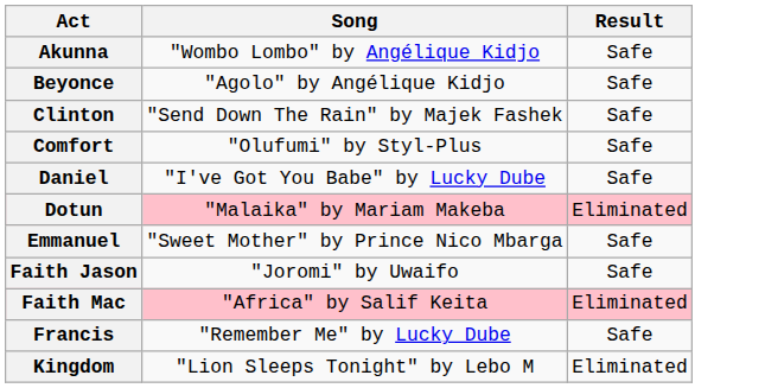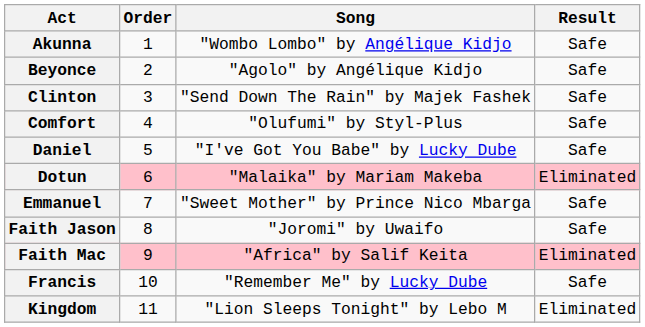 <table class="wikitable plainrowheaders" style="text-align:center;">
 <tr>
 <th scope"col">Act</th>
+<th scope"col">Order</th>
 <th scope"col">Song</th>
 <th scope"col">Result</th>
 </tr>
 <tr>
 <th scope=row>Akunna</th>
+<td>1</td>
 <td>"Wombo Lombo" by <a href='#'>Angélique Kidjo</a></td>
 <td>Safe</td>
 </tr>
 <tr>
 <th scope=row>Beyonce</th>
+<td>2</td>
 <td>"Agolo" by Angélique Kidjo</td>
 <td>Safe</td>
 </tr>
 <tr>
 <th scope=row>Clinton</th>
+<td>3</td>
 <td>"Send Down The Rain" by Majek Fashek</td>
 <td>Safe</td>
 </tr>
 <tr>
 <th scope=row>Comfort</th>
+<td>4</td>
 <td>"Olufumi" by Styl-Plus</td>
 <td>Safe</td>
 </tr>
 <tr>
 <th scope=row>Daniel</th>
+<td>5</td>
 <td>"I've Got You Babe" by <a href='#'>Lucky Dube</a></td>
 <td>Safe</td>
 </tr>
 <tr style="background:pink">
 <th scope=row>Dotun</th>
+<td>6</td>
 <td>"Malaika" by Mariam Makeba</td>
 <td>Eliminated</td>
 </tr>
 <tr>
 <th scope=row>Emmanuel</th>
+<td>7</td>
 <td>"Sweet Mother" by Prince Nico Mbarga</td>
 <td>Safe</td>
 </tr>
 <tr>
 <th scope=row>Faith Jason</th>
+<td>8</td>
 <td>"Joromi" by Uwaifo</td>
 <td>Safe</td>
 </tr>
 <tr style="background:pink">
 <th scope=row>Faith Mac</th>
+<td>9</td>
 <td>"Africa" by Salif Keita</td>
 <td>Eliminated</td>
 </tr>
 <tr>
 <th scope=row>Francis</th>
+<td>10</td>
 <td>"Remember Me" by <a href='#'>Lucky Dube</a></td>
 <td>Safe</td>
 </tr>
 <tr>
 <th scope=row>Kingdom</th>
+<td>11</td>
 <td>"Lion Sleeps Tonight" by Lebo M</td>
 <td>Eliminated</td>
 </tr>
 </table>
